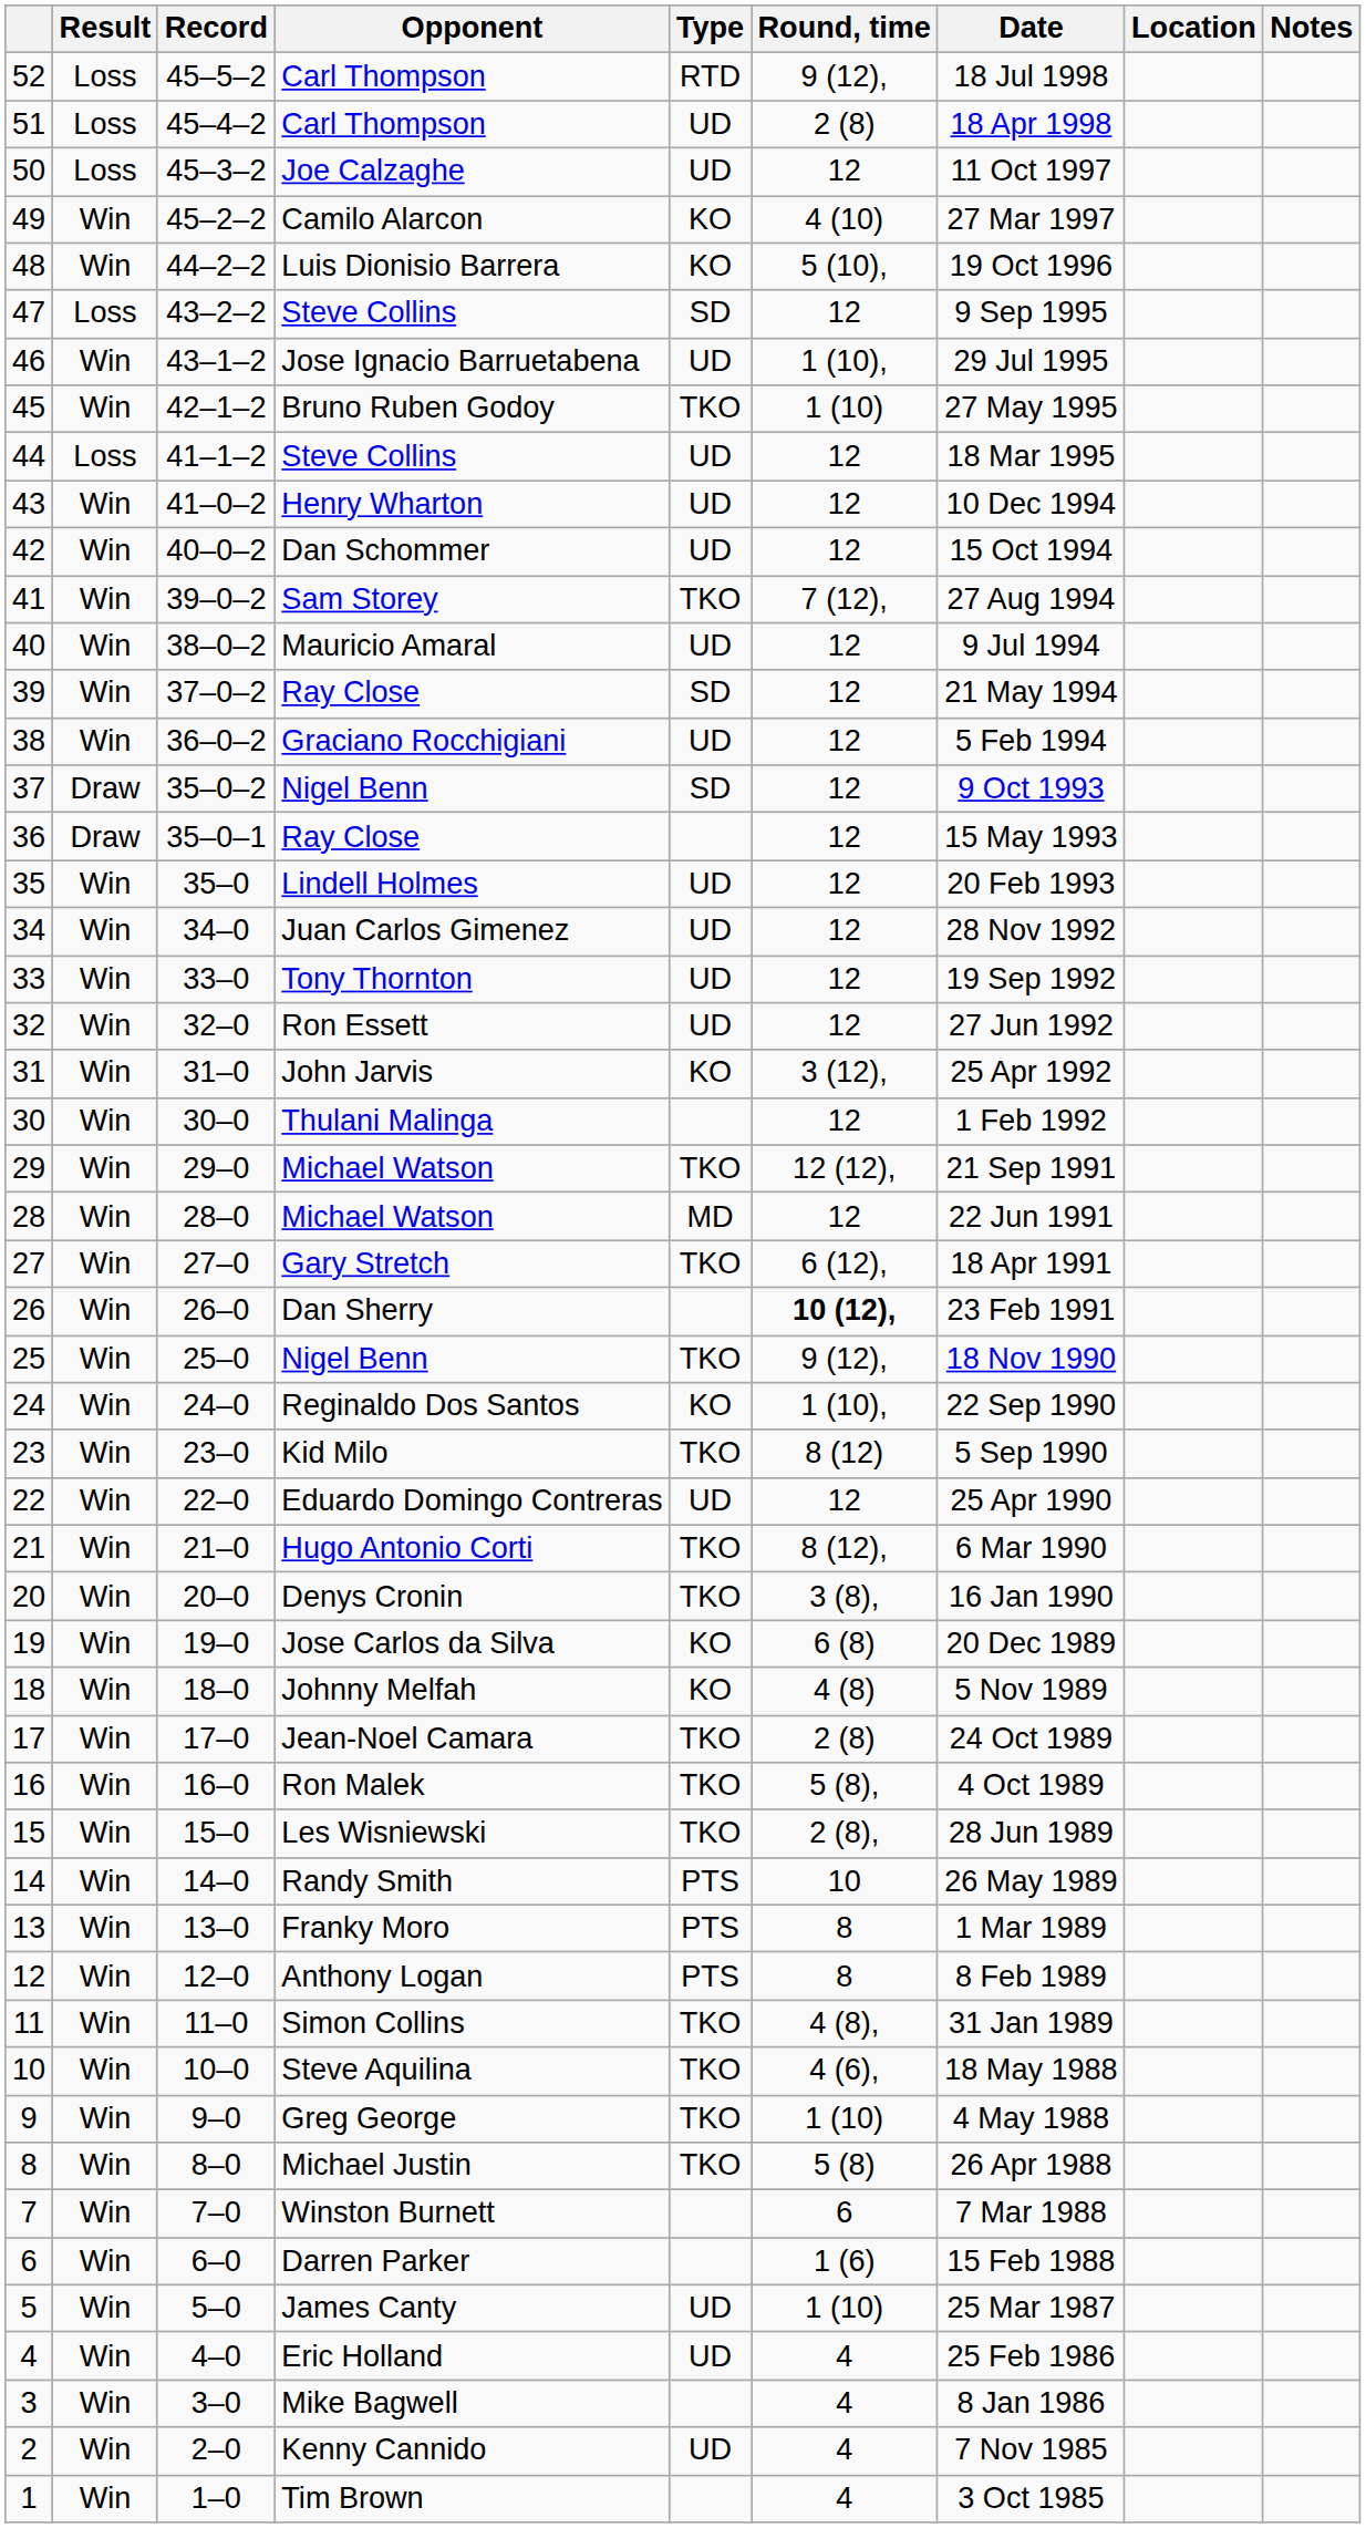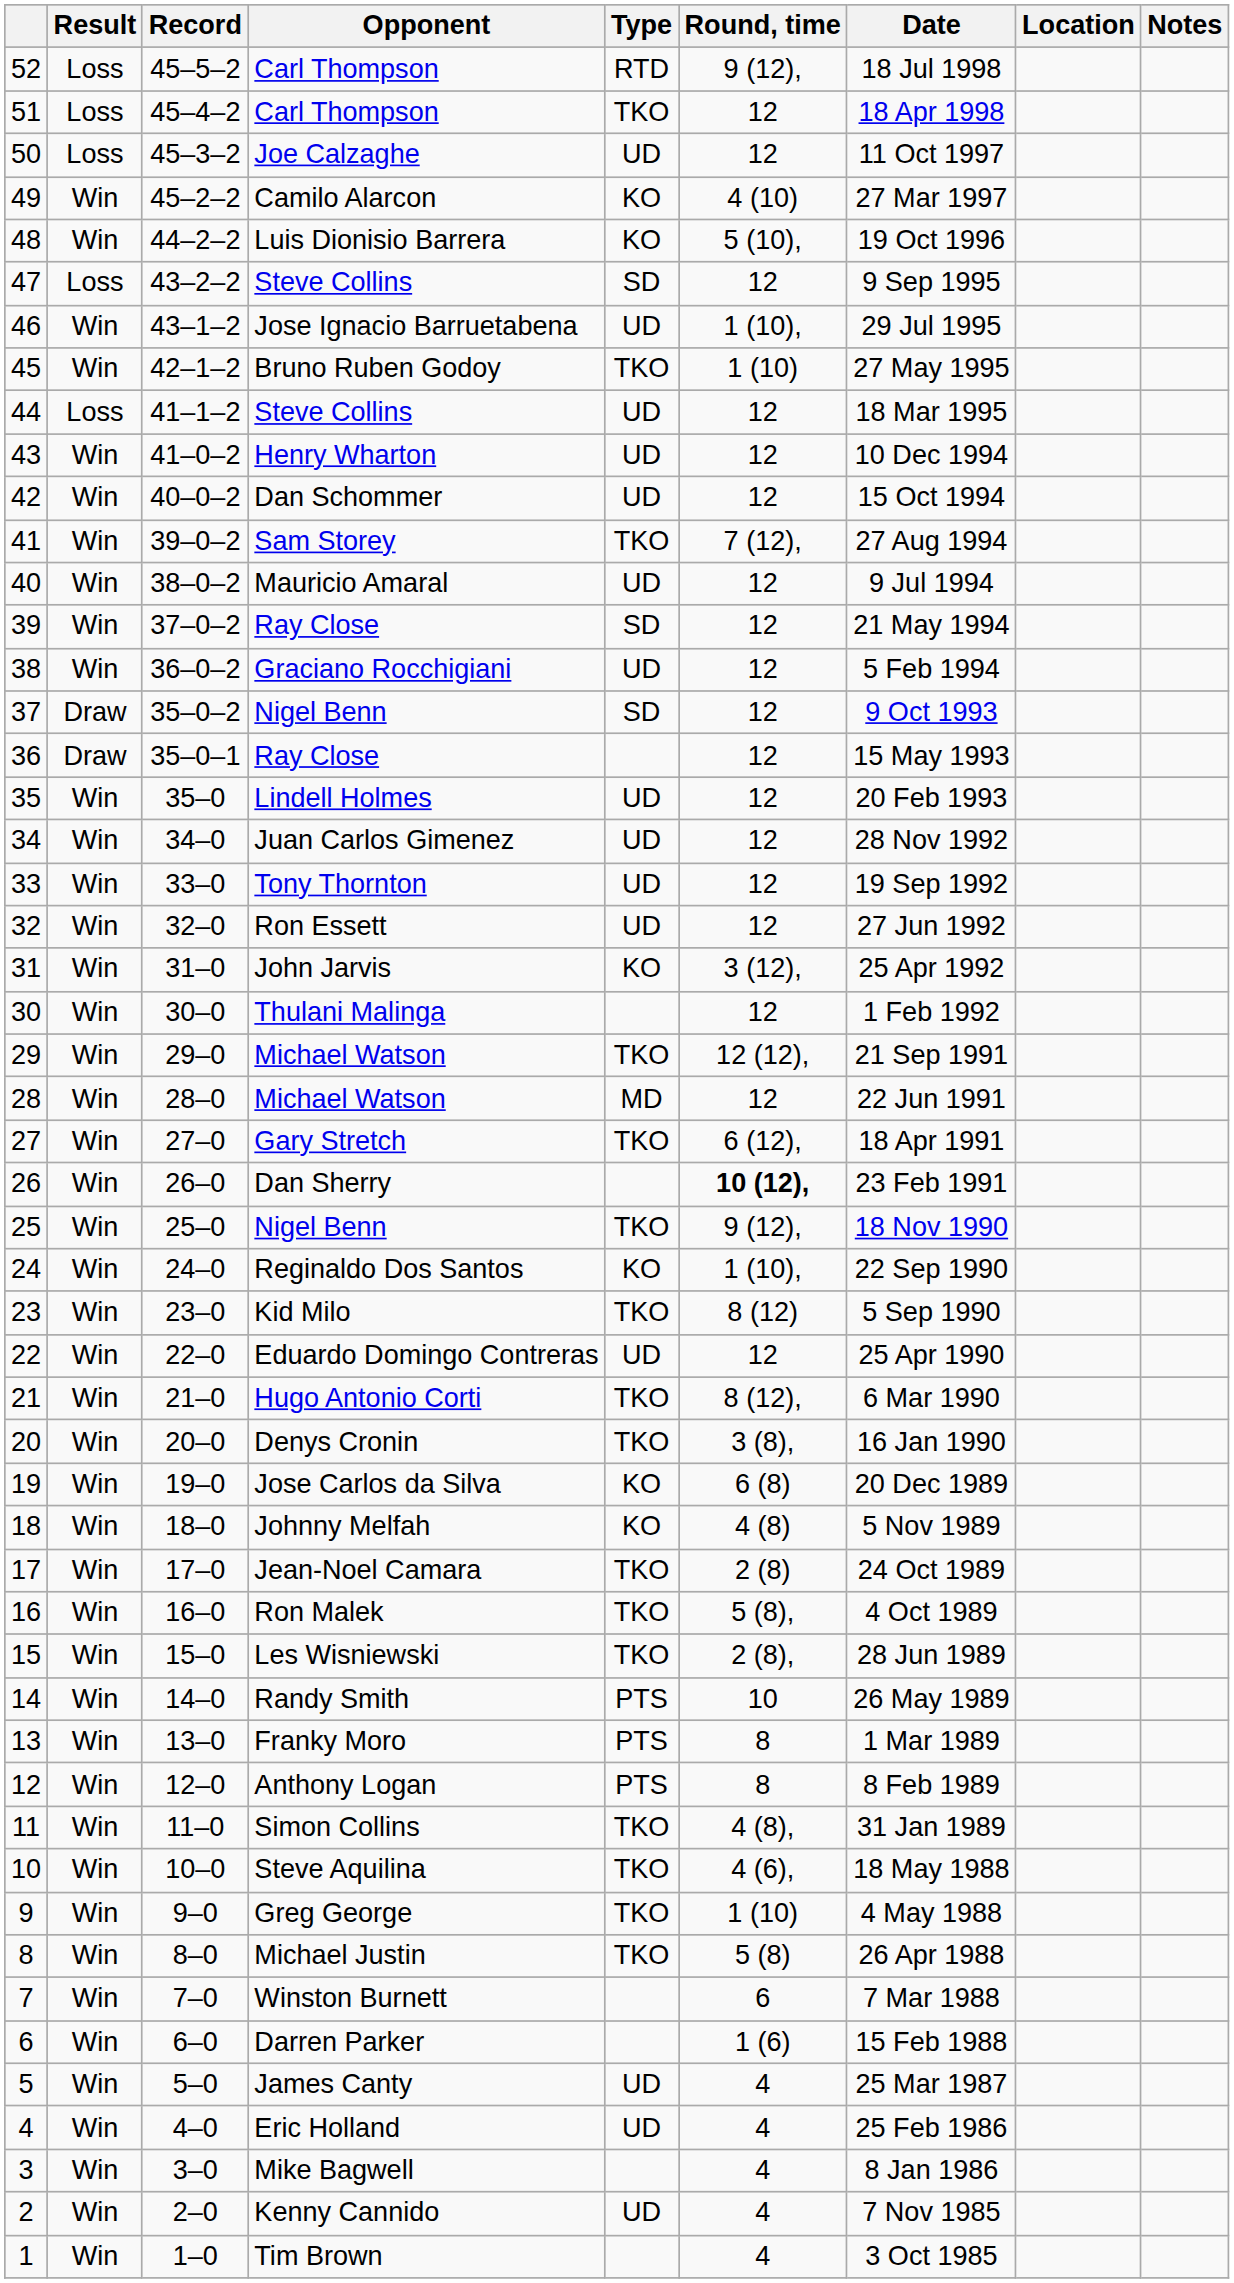 <table class="wikitable" style="text-align:center">
 <tr>
 <th></th>
 <th>Result</th>
 <th>Record</th>
 <th>Opponent</th>
 <th>Type</th>
 <th>Round, time</th>
 <th>Date</th>
 <th>Location</th>
 <th>Notes</th>
 </tr>
 <tr>
 <td>52</td>
 <td>Loss</td>
 <td>45–5–2</td>
 <td style="text-align:left;"><a href='#'>Carl Thompson</a></td>
 <td>RTD</td>
 <td>9 (12), </td>
 <td>18 Jul 1998</td>
 <td style="text-align:left;"></td>
 <td style="text-align:left;"></td>
 </tr>
 <tr>
 <td>51</td>
 <td>Loss</td>
 <td>45–4–2</td>
 <td style="text-align:left;"><a href='#'>Carl Thompson</a></td>
-<td>UD</td>
-<td>2 (8)</td>
+<td>TKO</td>
+<td>12</td>
 <td><a href='#'>18 Apr 1998</a></td>
 <td style="text-align:left;"></td>
 <td style="text-align:left;"></td>
 </tr>
 <tr>
 <td>50</td>
 <td>Loss</td>
 <td>45–3–2</td>
 <td style="text-align:left;"><a href='#'>Joe Calzaghe</a></td>
 <td>UD</td>
 <td>12</td>
 <td>11 Oct 1997</td>
 <td style="text-align:left;"></td>
 <td style="text-align:left;"></td>
 </tr>
 <tr>
 <td>49</td>
 <td>Win</td>
 <td>45–2–2</td>
 <td style="text-align:left;">Camilo Alarcon</td>
 <td>KO</td>
 <td>4 (10)</td>
 <td>27 Mar 1997</td>
 <td style="text-align:left;"></td>
 <td></td>
 </tr>
 <tr>
 <td>48</td>
 <td>Win</td>
 <td>44–2–2</td>
 <td style="text-align:left;">Luis Dionisio Barrera</td>
 <td>KO</td>
 <td>5 (10), </td>
 <td>19 Oct 1996</td>
 <td style="text-align:left;"></td>
 <td></td>
 </tr>
 <tr>
 <td>47</td>
 <td>Loss</td>
 <td>43–2–2</td>
 <td style="text-align:left;"><a href='#'>Steve Collins</a></td>
 <td>SD</td>
 <td>12</td>
 <td>9 Sep 1995</td>
 <td style="text-align:left;"></td>
 <td style="text-align:left;"></td>
 </tr>
 <tr>
 <td>46</td>
 <td>Win</td>
 <td>43–1–2</td>
 <td style="text-align:left;">Jose Ignacio Barruetabena</td>
 <td>UD</td>
 <td>1 (10), </td>
 <td>29 Jul 1995</td>
 <td style="text-align:left;"></td>
 <td></td>
 </tr>
 <tr>
 <td>45</td>
 <td>Win</td>
 <td>42–1–2</td>
 <td style="text-align:left;">Bruno Ruben Godoy</td>
 <td>TKO</td>
 <td>1 (10)</td>
 <td>27 May 1995</td>
 <td style="text-align:left;"></td>
 <td></td>
 </tr>
 <tr>
 <td>44</td>
 <td>Loss</td>
 <td>41–1–2</td>
 <td style="text-align:left;"><a href='#'>Steve Collins</a></td>
 <td>UD</td>
 <td>12</td>
 <td>18 Mar 1995</td>
 <td style="text-align:left;"></td>
 <td style="text-align:left;"></td>
 </tr>
 <tr>
 <td>43</td>
 <td>Win</td>
 <td>41–0–2</td>
 <td style="text-align:left;"><a href='#'>Henry Wharton</a></td>
 <td>UD</td>
 <td>12</td>
 <td>10 Dec 1994</td>
 <td style="text-align:left;"></td>
 <td style="text-align:left;"></td>
 </tr>
 <tr>
 <td>42</td>
 <td>Win</td>
 <td>40–0–2</td>
 <td style="text-align:left;">Dan Schommer</td>
 <td>UD</td>
 <td>12</td>
 <td>15 Oct 1994</td>
 <td style="text-align:left;"></td>
 <td style="text-align:left;"></td>
 </tr>
 <tr>
 <td>41</td>
 <td>Win</td>
 <td>39–0–2</td>
 <td style="text-align:left;"><a href='#'>Sam Storey</a></td>
 <td>TKO</td>
 <td>7 (12), </td>
 <td>27 Aug 1994</td>
 <td style="text-align:left;"></td>
 <td style="text-align:left;"></td>
 </tr>
 <tr>
 <td>40</td>
 <td>Win</td>
 <td>38–0–2</td>
 <td style="text-align:left;">Mauricio Amaral</td>
 <td>UD</td>
 <td>12</td>
 <td>9 Jul 1994</td>
 <td style="text-align:left;"></td>
 <td style="text-align:left;"></td>
 </tr>
 <tr>
 <td>39</td>
 <td>Win</td>
 <td>37–0–2</td>
 <td style="text-align:left;"><a href='#'>Ray Close</a></td>
 <td>SD</td>
 <td>12</td>
 <td>21 May 1994</td>
 <td style="text-align:left;"></td>
 <td style="text-align:left;"></td>
 </tr>
 <tr>
 <td>38</td>
 <td>Win</td>
 <td>36–0–2</td>
 <td style="text-align:left;"><a href='#'>Graciano Rocchigiani</a></td>
 <td>UD</td>
 <td>12</td>
 <td>5 Feb 1994</td>
 <td style="text-align:left;"></td>
 <td style="text-align:left;"></td>
 </tr>
 <tr>
 <td>37</td>
 <td>Draw</td>
 <td>35–0–2</td>
 <td style="text-align:left;"><a href='#'>Nigel Benn</a></td>
 <td>SD</td>
 <td>12</td>
 <td><a href='#'>9 Oct 1993</a></td>
 <td style="text-align:left;"></td>
 <td style="text-align:left;"></td>
 </tr>
 <tr>
 <td>36</td>
 <td>Draw</td>
 <td>35–0–1</td>
 <td style="text-align:left;"><a href='#'>Ray Close</a></td>
 <td></td>
 <td>12</td>
 <td>15 May 1993</td>
 <td style="text-align:left;"></td>
 <td style="text-align:left;"></td>
 </tr>
 <tr>
 <td>35</td>
 <td>Win</td>
 <td>35–0</td>
 <td style="text-align:left;"><a href='#'>Lindell Holmes</a></td>
 <td>UD</td>
 <td>12</td>
 <td>20 Feb 1993</td>
 <td style="text-align:left;"></td>
 <td style="text-align:left;"></td>
 </tr>
 <tr>
 <td>34</td>
 <td>Win</td>
 <td>34–0</td>
 <td style="text-align:left;">Juan Carlos Gimenez</td>
 <td>UD</td>
 <td>12</td>
 <td>28 Nov 1992</td>
 <td style="text-align:left;"></td>
 <td style="text-align:left;"></td>
 </tr>
 <tr>
 <td>33</td>
 <td>Win</td>
 <td>33–0</td>
 <td style="text-align:left;"><a href='#'>Tony Thornton</a></td>
 <td>UD</td>
 <td>12</td>
 <td>19 Sep 1992</td>
 <td style="text-align:left;"></td>
 <td style="text-align:left;"></td>
 </tr>
 <tr>
 <td>32</td>
 <td>Win</td>
 <td>32–0</td>
 <td style="text-align:left;">Ron Essett</td>
 <td>UD</td>
 <td>12</td>
 <td>27 Jun 1992</td>
 <td style="text-align:left;"></td>
 <td style="text-align:left;"></td>
 </tr>
 <tr>
 <td>31</td>
 <td>Win</td>
 <td>31–0</td>
 <td style="text-align:left;">John Jarvis</td>
 <td>KO</td>
 <td>3 (12), </td>
 <td>25 Apr 1992</td>
 <td style="text-align:left;"></td>
 <td style="text-align:left;"></td>
 </tr>
 <tr>
 <td>30</td>
 <td>Win</td>
 <td>30–0</td>
 <td style="text-align:left;"><a href='#'>Thulani Malinga</a></td>
 <td></td>
 <td>12</td>
 <td>1 Feb 1992</td>
 <td style="text-align:left;"></td>
 <td style="text-align:left;"></td>
 </tr>
 <tr>
 <td>29</td>
 <td>Win</td>
 <td>29–0</td>
 <td style="text-align:left;"><a href='#'>Michael Watson</a></td>
 <td>TKO</td>
 <td>12 (12), </td>
 <td>21 Sep 1991</td>
 <td style="text-align:left;"></td>
 <td style="text-align:left;"></td>
 </tr>
 <tr>
 <td>28</td>
 <td>Win</td>
 <td>28–0</td>
 <td style="text-align:left;"><a href='#'>Michael Watson</a></td>
 <td>MD</td>
 <td>12</td>
 <td>22 Jun 1991</td>
 <td style="text-align:left;"></td>
 <td style="text-align:left;"></td>
 </tr>
 <tr>
 <td>27</td>
 <td>Win</td>
 <td>27–0</td>
 <td style="text-align:left;"><a href='#'>Gary Stretch</a></td>
 <td>TKO</td>
 <td>6 (12), </td>
 <td>18 Apr 1991</td>
 <td style="text-align:left;"></td>
 <td style="text-align:left;"></td>
 </tr>
 <tr>
 <td>26</td>
 <td>Win</td>
 <td>26–0</td>
 <td style="text-align:left;">Dan Sherry</td>
 <td></td>
 <td><strong>10 (12), </strong></td>
 <td>23 Feb 1991</td>
 <td style="text-align:left;"></td>
 <td style="text-align:left;"></td>
 </tr>
 <tr>
 <td>25</td>
 <td>Win</td>
 <td>25–0</td>
 <td style="text-align:left;"><a href='#'>Nigel Benn</a></td>
 <td>TKO</td>
 <td>9 (12), </td>
 <td><a href='#'>18 Nov 1990</a></td>
 <td style="text-align:left;"></td>
 <td style="text-align:left;"></td>
 </tr>
 <tr>
 <td>24</td>
 <td>Win</td>
 <td>24–0</td>
 <td style="text-align:left;">Reginaldo Dos Santos</td>
 <td>KO</td>
 <td>1 (10), </td>
 <td>22 Sep 1990</td>
 <td style="text-align:left;"></td>
 <td></td>
 </tr>
 <tr>
 <td>23</td>
 <td>Win</td>
 <td>23–0</td>
 <td style="text-align:left;">Kid Milo</td>
 <td>TKO</td>
 <td>8 (12)</td>
 <td>5 Sep 1990</td>
 <td style="text-align:left;"></td>
 <td style="text-align:left;"></td>
 </tr>
 <tr>
 <td>22</td>
 <td>Win</td>
 <td>22–0</td>
 <td style="text-align:left;">Eduardo Domingo Contreras</td>
 <td>UD</td>
 <td>12</td>
 <td>25 Apr 1990</td>
 <td style="text-align:left;"></td>
 <td style="text-align:left;"></td>
 </tr>
 <tr>
 <td>21</td>
 <td>Win</td>
 <td>21–0</td>
 <td style="text-align:left;"><a href='#'>Hugo Antonio Corti</a></td>
 <td>TKO</td>
 <td>8 (12), </td>
 <td>6 Mar 1990</td>
 <td style="text-align:left;"></td>
 <td style="text-align:left;"></td>
 </tr>
 <tr>
 <td>20</td>
 <td>Win</td>
 <td>20–0</td>
 <td style="text-align:left;">Denys Cronin</td>
 <td>TKO</td>
 <td>3 (8), </td>
 <td>16 Jan 1990</td>
 <td style="text-align:left;"></td>
 <td></td>
 </tr>
 <tr>
 <td>19</td>
 <td>Win</td>
 <td>19–0</td>
 <td style="text-align:left;">Jose Carlos da Silva</td>
 <td>KO</td>
 <td>6 (8)</td>
 <td>20 Dec 1989</td>
 <td style="text-align:left;"></td>
 <td></td>
 </tr>
 <tr>
 <td>18</td>
 <td>Win</td>
 <td>18–0</td>
 <td style="text-align:left;">Johnny Melfah</td>
 <td>KO</td>
 <td>4 (8)</td>
 <td>5 Nov 1989</td>
 <td style="text-align:left;"></td>
 <td></td>
 </tr>
 <tr>
 <td>17</td>
 <td>Win</td>
 <td>17–0</td>
 <td style="text-align:left;">Jean-Noel Camara</td>
 <td>TKO</td>
 <td>2 (8)</td>
 <td>24 Oct 1989</td>
 <td style="text-align:left;"></td>
 <td></td>
 </tr>
 <tr>
 <td>16</td>
 <td>Win</td>
 <td>16–0</td>
 <td style="text-align:left;">Ron Malek</td>
 <td>TKO</td>
 <td>5 (8), </td>
 <td>4 Oct 1989</td>
 <td style="text-align:left;"></td>
 <td></td>
 </tr>
 <tr>
 <td>15</td>
 <td>Win</td>
 <td>15–0</td>
 <td style="text-align:left;">Les Wisniewski</td>
 <td>TKO</td>
 <td>2 (8), </td>
 <td>28 Jun 1989</td>
 <td style="text-align:left;"></td>
 <td></td>
 </tr>
 <tr>
 <td>14</td>
 <td>Win</td>
 <td>14–0</td>
 <td style="text-align:left;">Randy Smith</td>
 <td>PTS</td>
 <td>10</td>
 <td>26 May 1989</td>
 <td style="text-align:left;"></td>
 <td></td>
 </tr>
 <tr>
 <td>13</td>
 <td>Win</td>
 <td>13–0</td>
 <td style="text-align:left;">Franky Moro</td>
 <td>PTS</td>
 <td>8</td>
 <td>1 Mar 1989</td>
 <td style="text-align:left;"></td>
 <td></td>
 </tr>
 <tr>
 <td>12</td>
 <td>Win</td>
 <td>12–0</td>
 <td style="text-align:left;">Anthony Logan</td>
 <td>PTS</td>
 <td>8</td>
 <td>8 Feb 1989</td>
 <td style="text-align:left;"></td>
 <td></td>
 </tr>
 <tr>
 <td>11</td>
 <td>Win</td>
 <td>11–0</td>
 <td style="text-align:left;">Simon Collins</td>
 <td>TKO</td>
 <td>4 (8), </td>
 <td>31 Jan 1989</td>
 <td style="text-align:left;"></td>
 <td></td>
 </tr>
 <tr>
 <td>10</td>
 <td>Win</td>
 <td>10–0</td>
 <td style="text-align:left;">Steve Aquilina</td>
 <td>TKO</td>
 <td>4 (6), </td>
 <td>18 May 1988</td>
 <td style="text-align:left;"></td>
 <td></td>
 </tr>
 <tr>
 <td>9</td>
 <td>Win</td>
 <td>9–0</td>
 <td style="text-align:left;">Greg George</td>
 <td>TKO</td>
 <td>1 (10)</td>
 <td>4 May 1988</td>
 <td style="text-align:left;"></td>
 <td></td>
 </tr>
 <tr>
 <td>8</td>
 <td>Win</td>
 <td>8–0</td>
 <td style="text-align:left;">Michael Justin</td>
 <td>TKO</td>
 <td>5 (8)</td>
 <td>26 Apr 1988</td>
 <td style="text-align:left;"></td>
 <td></td>
 </tr>
 <tr>
 <td>7</td>
 <td>Win</td>
 <td>7–0</td>
 <td style="text-align:left;">Winston Burnett</td>
 <td></td>
 <td>6</td>
 <td>7 Mar 1988</td>
 <td style="text-align:left;"></td>
 <td></td>
 </tr>
 <tr>
 <td>6</td>
 <td>Win</td>
 <td>6–0</td>
 <td style="text-align:left;">Darren Parker</td>
 <td></td>
 <td>1 (6)</td>
 <td>15 Feb 1988</td>
 <td style="text-align:left;"></td>
 <td></td>
 </tr>
 <tr>
 <td>5</td>
 <td>Win</td>
 <td>5–0</td>
 <td style="text-align:left;">James Canty</td>
 <td>UD</td>
-<td>1 (10)</td>
+<td>4</td>
 <td>25 Mar 1987</td>
 <td style="text-align:left;"></td>
 <td></td>
 </tr>
 <tr>
 <td>4</td>
 <td>Win</td>
 <td>4–0</td>
 <td style="text-align:left;">Eric Holland</td>
 <td>UD</td>
 <td>4</td>
 <td>25 Feb 1986</td>
 <td style="text-align:left;"></td>
 <td></td>
 </tr>
 <tr>
 <td>3</td>
 <td>Win</td>
 <td>3–0</td>
 <td style="text-align:left;">Mike Bagwell</td>
 <td></td>
 <td>4</td>
 <td>8 Jan 1986</td>
 <td style="text-align:left;"></td>
 <td></td>
 </tr>
 <tr>
 <td>2</td>
 <td>Win</td>
 <td>2–0</td>
 <td style="text-align:left;">Kenny Cannido</td>
 <td>UD</td>
 <td>4</td>
 <td>7 Nov 1985</td>
 <td style="text-align:left;"></td>
 <td></td>
 </tr>
 <tr>
 <td>1</td>
 <td>Win</td>
 <td>1–0</td>
 <td style="text-align:left;">Tim Brown</td>
 <td></td>
 <td>4</td>
 <td>3 Oct 1985</td>
 <td style="text-align:left;"></td>
 <td></td>
 </tr>
 </table>
